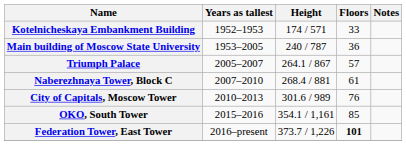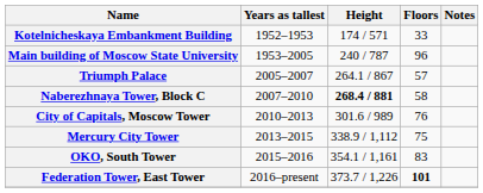 <table class="wikitable sortable plainrowheaders">
 <tr>
 <th scope="col">Name</th>
 <th scope="col">Years as tallest</th>
 <th scope="col">Height<br></th>
 <th scope="col">Floors</th>
 <th scope="col" class="unsortable">Notes</th>
 </tr>
 <tr>
 <th scope="row"><a href='#'>Kotelnicheskaya Embankment Building</a></th>
 <td align="center">1952–1953</td>
 <td align="center">174 / 571</td>
 <td align="center">33</td>
 <td align="center"></td>
 </tr>
 <tr>
 <th scope="row"><a href='#'>Main building of Moscow State University</a></th>
 <td align="center">1953–2005</td>
 <td align="center">240 / 787</td>
-<td align="center">36</td>
+<td align="center">96</td>
 <td align="center"></td>
 </tr>
 <tr>
 <th scope="row"><a href='#'>Triumph Palace</a></th>
 <td align="center">2005–2007</td>
 <td align="center">264.1 / 867</td>
 <td align="center">57</td>
 <td align="center"></td>
 </tr>
 <tr>
 <th scope="row"><a href='#'>Naberezhnaya Tower</a>, Block C</th>
 <td align="center">2007–2010</td>
-<td align="center">268.4 / 881</td>
-<td align="center">61</td>
+<td align="center"><strong>268.4 / 881</strong></td>
+<td align="center">58</td>
 <td align="center"></td>
 </tr>
 <tr>
 <th scope="row"><a href='#'>City of Capitals</a>, Moscow Tower</th>
 <td align="center">2010–2013</td>
 <td align="center">301.6 / 989</td>
 <td align="center">76</td>
 <td align="center"></td>
 </tr>
 <tr>
+<th scope="row"><a href='#'>Mercury City Tower</a></th>
+<td align="center">2013–2015</td>
+<td align="center">338.9 / 1,112</td>
+<td align="center">75</td>
+<td align="center"></td>
+</tr>
+<tr>
 <th scope="row"><a href='#'>OKO</a>, South Tower</th>
 <td align="center">2015–2016</td>
 <td align="center">354.1 / 1,161</td>
-<td align="center">85</td>
+<td align="center">83</td>
 <td align="center"></td>
 </tr>
 <tr>
 <th scope="row"><a href='#'>Federation Tower</a>, East Tower</th>
 <td align="center">2016–present</td>
 <td align="center">373.7 / 1,226</td>
 <td align="center"><strong>101</strong></td>
 <td align="center"></td>
 </tr>
 <tr>
 </tr>
 </table>
